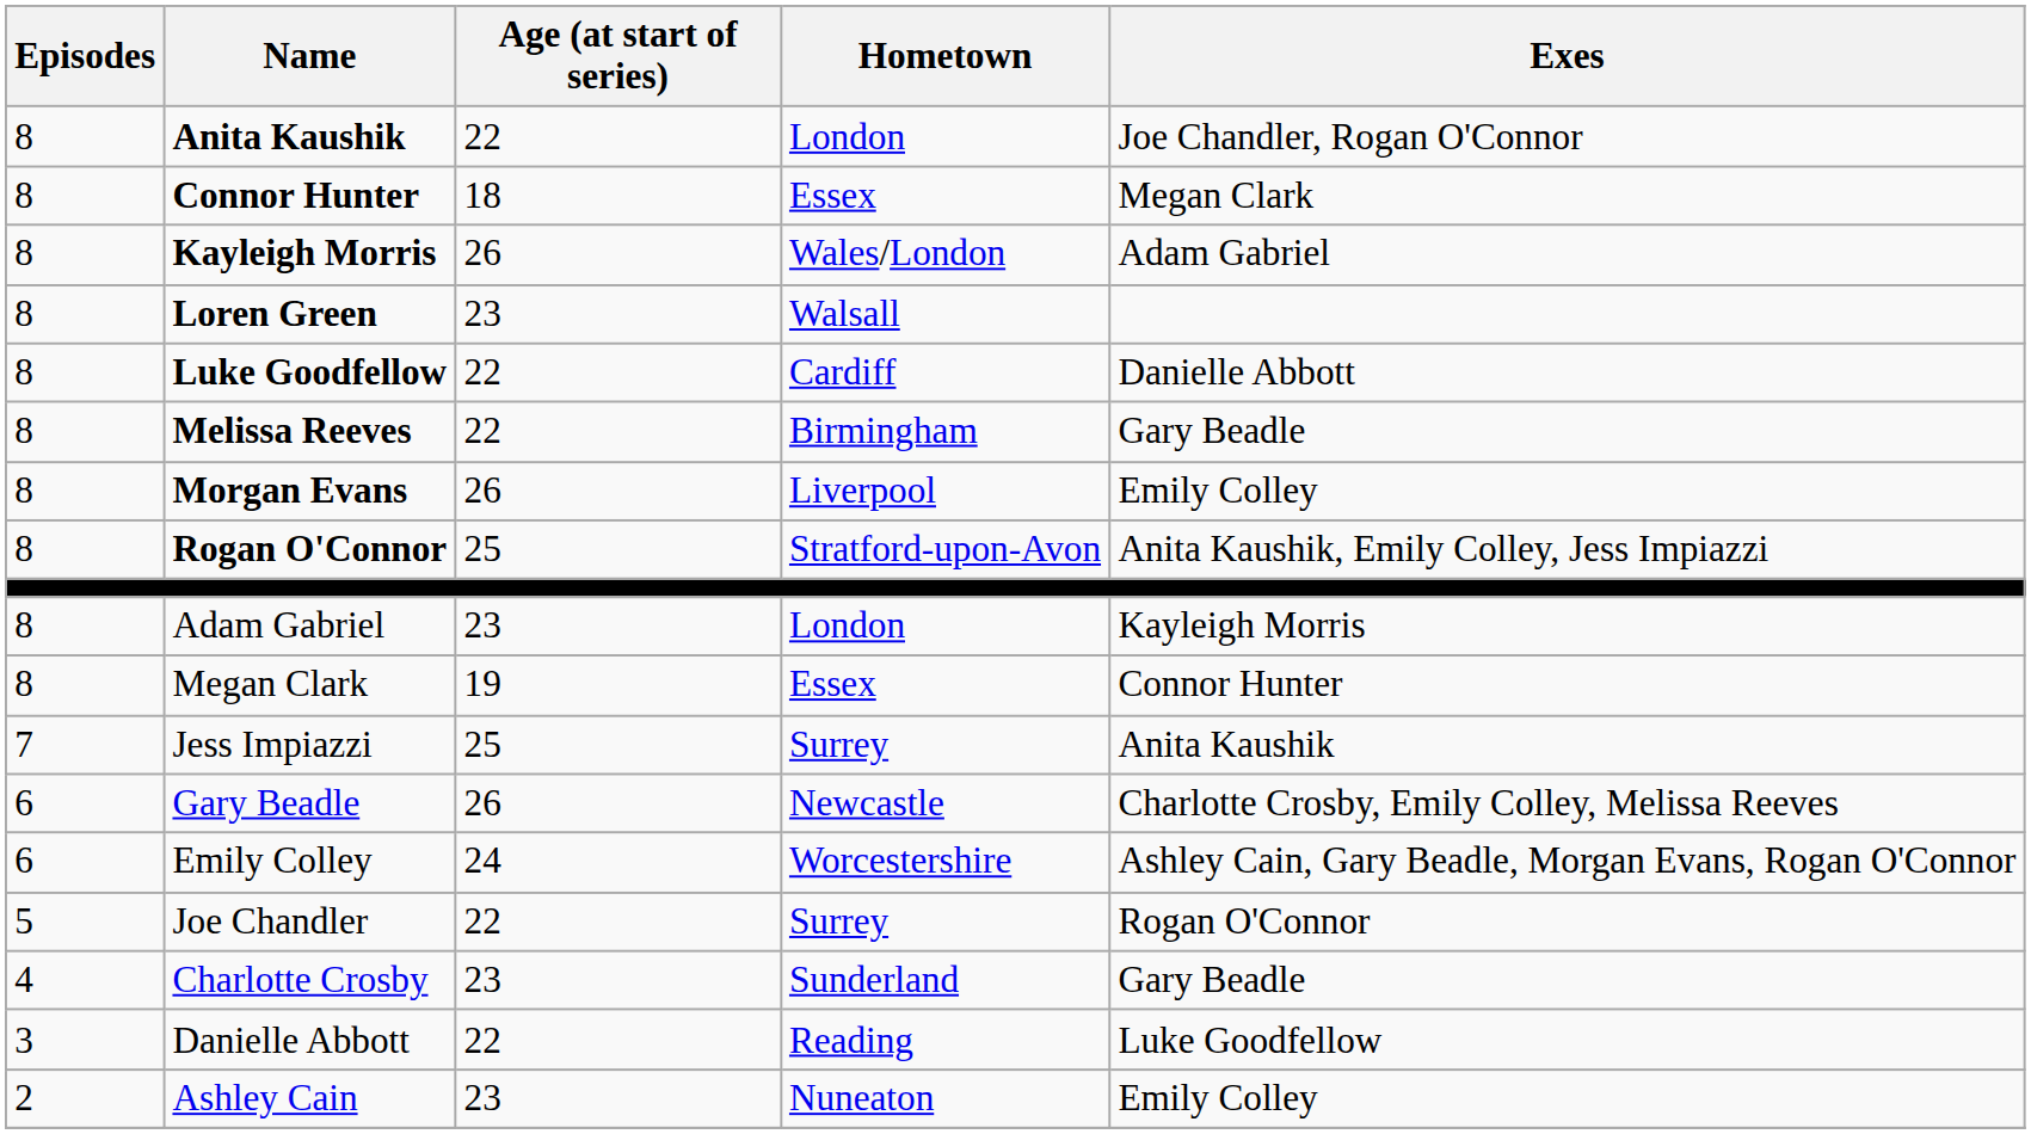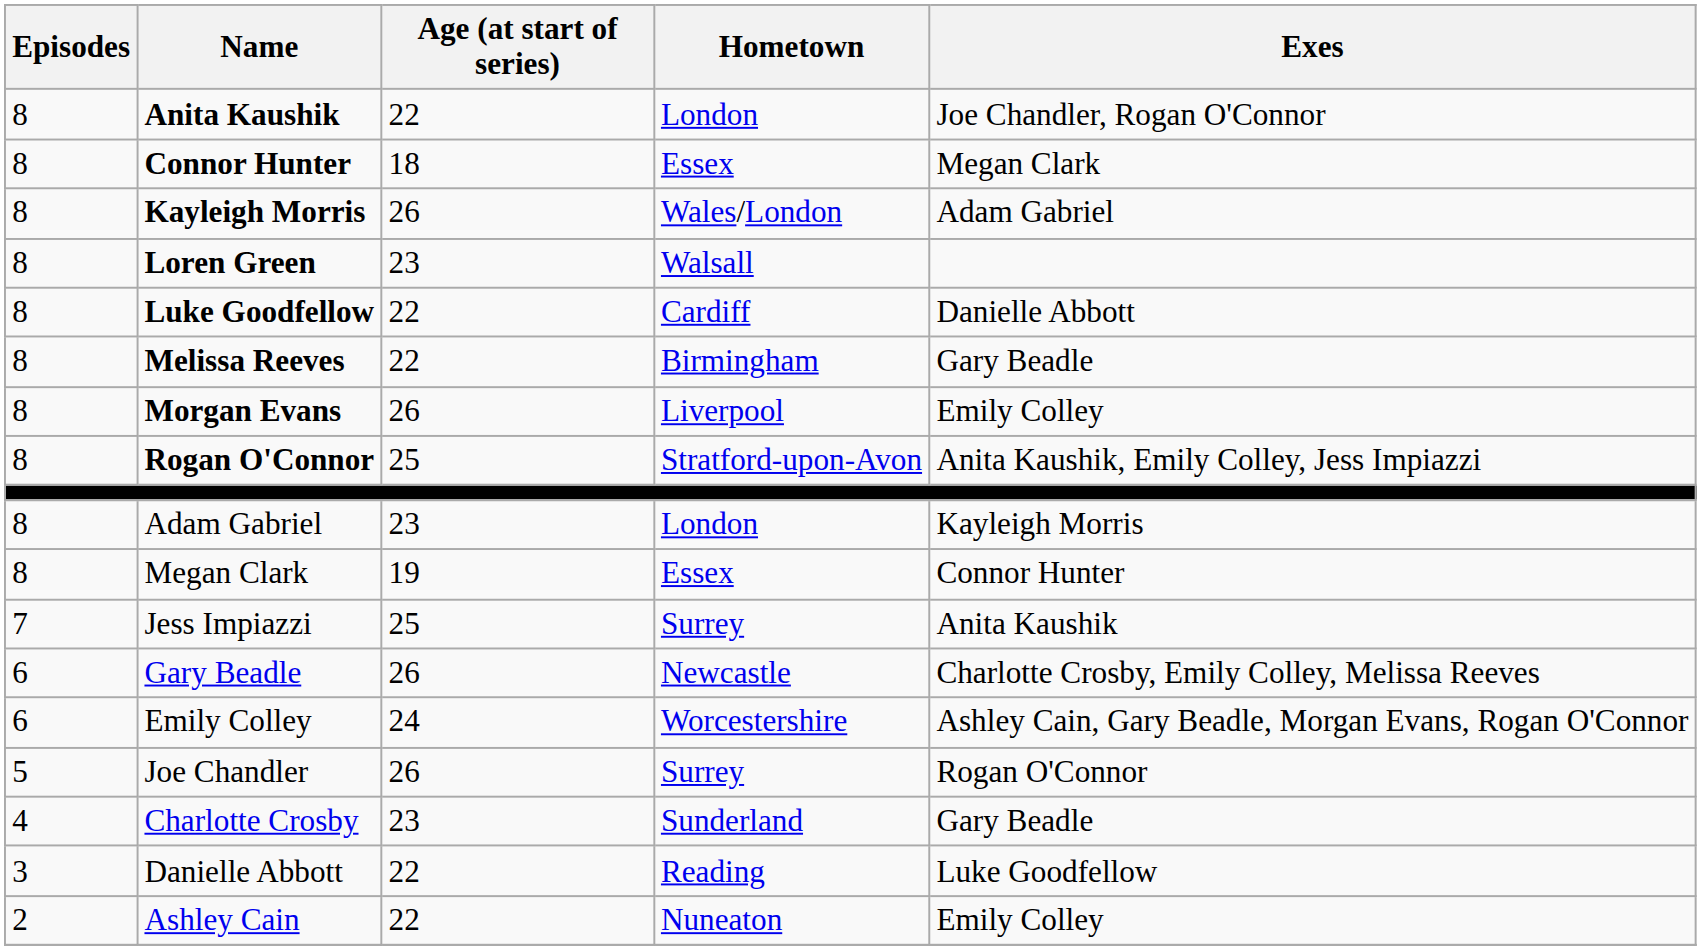 <table class="wikitable sortable">
 <tr>
 <th>Episodes</th>
 <th>Name</th>
 <th>Age (at start of series)</th>
 <th>Hometown</th>
 <th>Exes</th>
 </tr>
 <tr>
 <td>8</td>
 <td><strong>Anita Kaushik</strong></td>
 <td>22</td>
 <td><a href='#'>London</a></td>
 <td>Joe Chandler, Rogan O'Connor</td>
 </tr>
 <tr>
 <td>8</td>
 <td><strong>Connor Hunter</strong></td>
 <td>18</td>
 <td><a href='#'>Essex</a></td>
 <td>Megan Clark</td>
 </tr>
 <tr>
 <td>8</td>
 <td><strong>Kayleigh Morris</strong></td>
 <td>26</td>
 <td><a href='#'>Wales</a>/<a href='#'>London</a></td>
 <td>Adam Gabriel</td>
 </tr>
 <tr>
 <td>8</td>
 <td><strong>Loren Green</strong></td>
 <td>23</td>
 <td><a href='#'>Walsall</a></td>
 <td></td>
 </tr>
 <tr>
 <td>8</td>
 <td nowrap><strong>Luke Goodfellow</strong></td>
 <td>22</td>
 <td><a href='#'>Cardiff</a></td>
 <td>Danielle Abbott</td>
 </tr>
 <tr>
 <td>8</td>
 <td><strong>Melissa Reeves</strong></td>
 <td>22</td>
 <td><a href='#'>Birmingham</a></td>
 <td>Gary Beadle</td>
 </tr>
 <tr>
 <td>8</td>
 <td><strong>Morgan Evans</strong></td>
 <td>26</td>
 <td><a href='#'>Liverpool</a></td>
 <td>Emily Colley</td>
 </tr>
 <tr>
 <td>8</td>
 <td><strong>Rogan O'Connor</strong></td>
 <td>25</td>
 <td nowrap><a href='#'>Stratford-upon-Avon</a></td>
 <td>Anita Kaushik, Emily Colley, Jess Impiazzi</td>
 </tr>
 <tr>
 <th style="background:#000;" colspan="6"></th>
 </tr>
 <tr>
 <td>8</td>
 <td>Adam Gabriel</td>
 <td>23</td>
 <td><a href='#'>London</a></td>
 <td>Kayleigh Morris</td>
 </tr>
 <tr>
 <td>8</td>
 <td>Megan Clark</td>
 <td>19</td>
 <td><a href='#'>Essex</a></td>
 <td>Connor Hunter</td>
 </tr>
 <tr>
 <td>7</td>
 <td>Jess Impiazzi</td>
 <td>25</td>
 <td><a href='#'>Surrey</a></td>
 <td>Anita Kaushik</td>
 </tr>
 <tr>
 <td>6</td>
 <td><a href='#'>Gary Beadle</a></td>
 <td>26</td>
 <td><a href='#'>Newcastle</a></td>
 <td>Charlotte Crosby, Emily Colley, Melissa Reeves</td>
 </tr>
 <tr>
 <td>6</td>
 <td>Emily Colley</td>
 <td>24</td>
 <td><a href='#'>Worcestershire</a></td>
 <td nowrap>Ashley Cain, Gary Beadle, Morgan Evans, Rogan O'Connor</td>
 </tr>
 <tr>
 <td>5</td>
 <td>Joe Chandler</td>
-<td>22</td>
+<td>26</td>
 <td><a href='#'>Surrey</a></td>
 <td>Rogan O'Connor</td>
 </tr>
 <tr>
 <td>4</td>
 <td><a href='#'>Charlotte Crosby</a></td>
 <td>23</td>
 <td><a href='#'>Sunderland</a></td>
 <td>Gary Beadle</td>
 </tr>
 <tr>
 <td>3</td>
 <td>Danielle Abbott</td>
 <td>22</td>
 <td><a href='#'>Reading</a></td>
 <td>Luke Goodfellow</td>
 </tr>
 <tr>
 <td>2</td>
 <td><a href='#'>Ashley Cain</a></td>
-<td>23</td>
+<td>22</td>
 <td><a href='#'>Nuneaton</a></td>
 <td>Emily Colley</td>
 </tr>
 <tr>
 </tr>
 </table>
